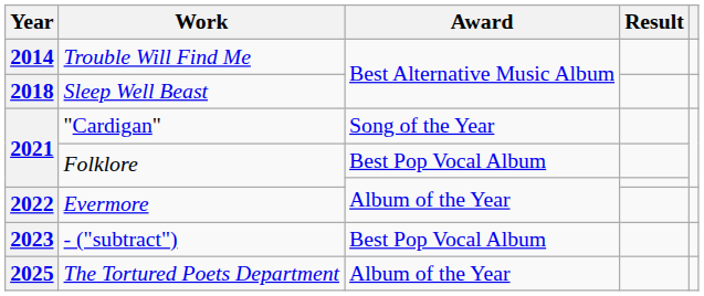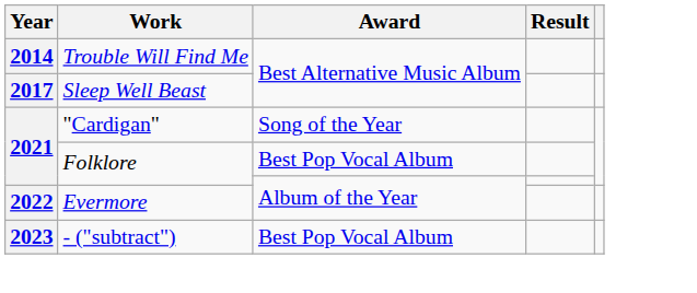 <table class="wikitable sortable plainrowheaders">
 <tr>
 <th scope="col">Year</th>
 <th scope="col">Work</th>
 <th scope="col">Award</th>
 <th scope="col">Result</th>
 <th scope="col" class="unsortable"></th>
 </tr>
 <tr>
 <th><a href='#'>2014</a></th>
 <td><em><a href='#'>Trouble Will Find Me</a></em></td>
 <td rowspan="2"><a href='#'>Best Alternative Music Album</a></td>
 <td></td>
 <td style="text-align:center;"></td>
 </tr>
 <tr>
-<th><a href='#'>2018</a></th>
+<th><a href='#'>2017</a></th>
 <td><em><a href='#'>Sleep Well Beast</a></em></td>
 <td></td>
 <td style="text-align:center;"></td>
 </tr>
 <tr>
 <th rowspan="3"><a href='#'>2021</a></th>
 <td>"<a href='#'>Cardigan</a>"</td>
 <td><a href='#'>Song of the Year</a></td>
 <td></td>
 <td style="text-align:center;" rowspan="3"></td>
 </tr>
 <tr>
 <td rowspan="2"><em>Folklore</em></td>
 <td><a href='#'>Best Pop Vocal Album</a></td>
 <td></td>
 </tr>
 <tr>
 <td rowspan="2"><a href='#'>Album of the Year</a></td>
 <td></td>
 </tr>
 <tr>
 <th><a href='#'>2022</a></th>
 <td><em><a href='#'>Evermore</a></em></td>
 <td></td>
 <td style="text-align:center;"></td>
 </tr>
 <tr>
 <th><a href='#'>2023</a></th>
 <td><a href='#'>- ("subtract")</a></td>
 <td><a href='#'>Best Pop Vocal Album</a></td>
 <td></td>
 <td style="text-align:center;"></td>
 </tr>
-<tr>
-<th><a href='#'>2025</a></th>
-<td><em><a href='#'>The Tortured Poets Department</a></em></td>
-<td><a href='#'>Album of the Year</a></td>
-<td></td>
-<td style="text-align:center;"></td>
-</tr>
 </table>
